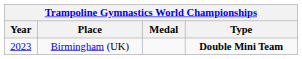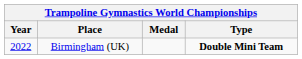 <table class="wikitable center col2izq" style="text-align:center;width:445px;">
 <tr>
 <th colspan="4"><a href='#'>Trampoline Gymnastics World Championships</a></th>
 </tr>
 <tr>
 <th>Year</th>
 <th>Place</th>
 <th>Medal</th>
 <th>Type</th>
 </tr>
 <tr>
-<td><a href='#'>2023</a></td>
+<td><a href='#'>2022</a></td>
 <td><a href='#'>Birmingham</a> (UK)</td>
 <td></td>
 <td><strong>Double Mini Team</strong></td>
 </tr>
 </table>
